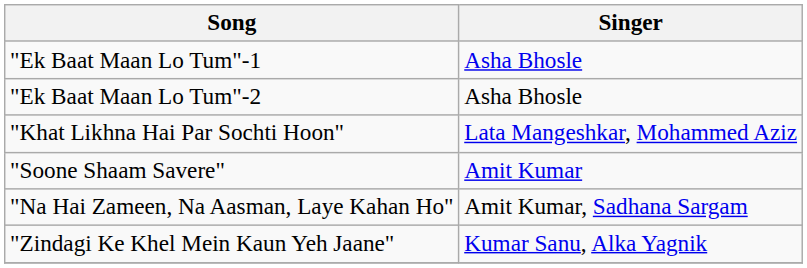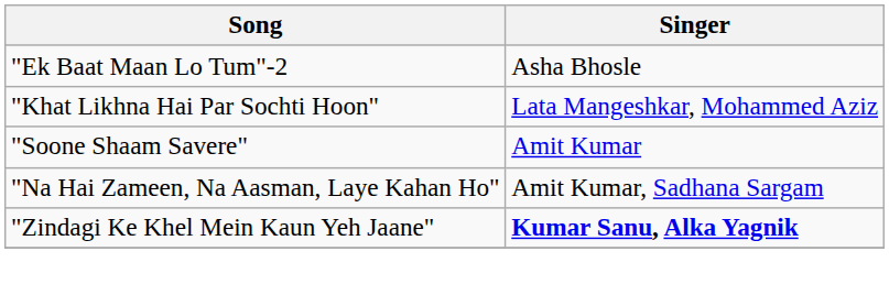 <table class="wikitable">
 <tr>
 <th>Song</th>
 <th>Singer</th>
-</tr>
-<tr>
-<td>"Ek Baat Maan Lo Tum"-1</td>
-<td><a href='#'>Asha Bhosle</a></td>
 </tr>
 <tr>
 <td>"Ek Baat Maan Lo Tum"-2</td>
 <td>Asha Bhosle</td>
 </tr>
 <tr>
 <td>"Khat Likhna Hai Par Sochti Hoon"</td>
 <td><a href='#'>Lata Mangeshkar</a>, <a href='#'>Mohammed Aziz</a></td>
 </tr>
 <tr>
 <td>"Soone Shaam Savere"</td>
 <td><a href='#'>Amit Kumar</a></td>
 </tr>
 <tr>
 <td>"Na Hai Zameen, Na Aasman, Laye Kahan Ho"</td>
 <td>Amit Kumar, <a href='#'>Sadhana Sargam</a></td>
 </tr>
 <tr>
 <td>"Zindagi Ke Khel Mein Kaun Yeh Jaane"</td>
-<td><a href='#'>Kumar Sanu</a>, <a href='#'>Alka Yagnik</a></td>
+<td><strong><a href='#'>Kumar Sanu</a>, <a href='#'>Alka Yagnik</a></strong></td>
 </tr>
 <tr>
 </tr>
 </table>
